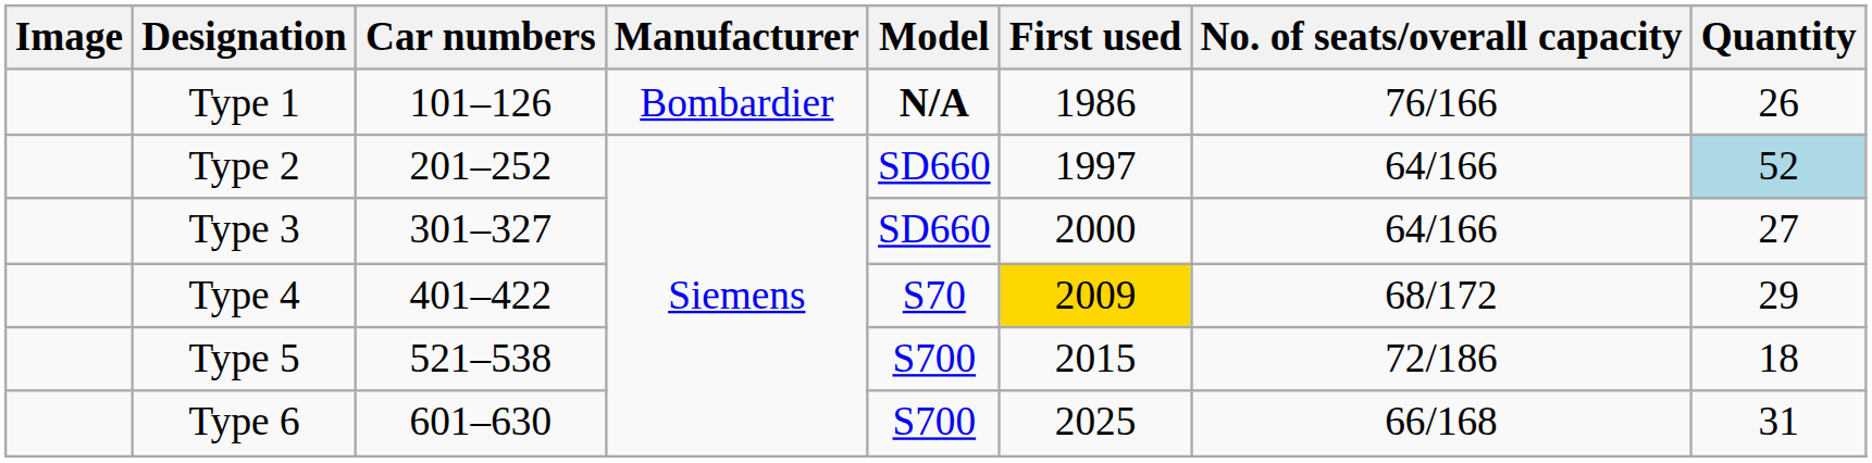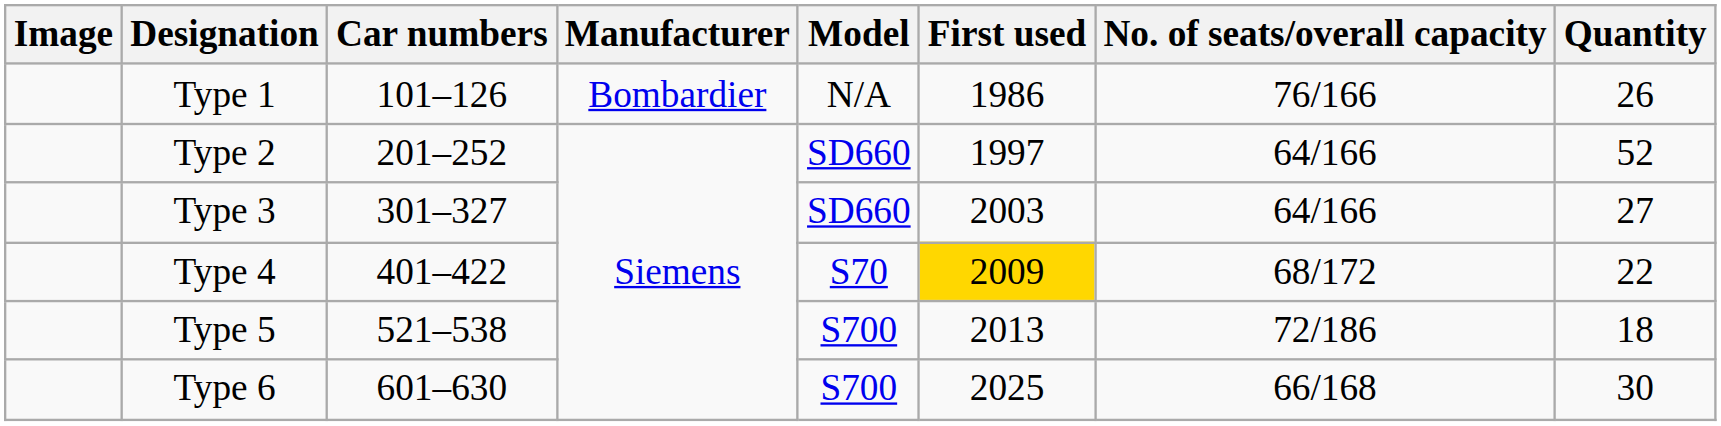 <table border="1" cellspacing="0" cellpadding="3" style="text-align: center" class="wikitable">
 <tr>
 <th>Image</th>
 <th>Designation</th>
 <th>Car numbers</th>
 <th>Manufacturer</th>
 <th>Model</th>
 <th>First used</th>
 <th>No. of seats/overall capacity</th>
 <th>Quantity</th>
 </tr>
 <tr>
 <td></td>
 <td>Type 1</td>
 <td>101–126</td>
 <td><a href='#'>Bombardier</a></td>
-<td><strong>N/A</strong></td>
+<td>N/A</td>
 <td>1986</td>
 <td>76/166</td>
 <td>26</td>
 </tr>
 <tr>
 <td></td>
 <td>Type 2</td>
 <td>201–252</td>
 <td rowspan="5"><a href='#'>Siemens</a></td>
 <td><a href='#'>SD660</a></td>
 <td>1997</td>
 <td>64/166</td>
-<td style="background: lightblue;">52</td>
+<td>52</td>
 </tr>
 <tr>
 <td></td>
 <td>Type 3</td>
 <td>301–327</td>
 <td><a href='#'>SD660</a></td>
-<td>2000</td>
+<td>2003</td>
 <td>64/166</td>
 <td>27</td>
 </tr>
 <tr>
 <td></td>
 <td>Type 4</td>
 <td>401–422</td>
 <td><a href='#'>S70</a></td>
 <td style="background: gold;">2009</td>
 <td>68/172</td>
-<td>29</td>
+<td>22</td>
 </tr>
 <tr>
 <td></td>
 <td>Type 5</td>
 <td>521–538</td>
 <td><a href='#'>S700</a></td>
-<td>2015</td>
+<td>2013</td>
 <td>72/186</td>
 <td>18</td>
 </tr>
 <tr>
 <td></td>
 <td>Type 6</td>
 <td>601–630</td>
 <td><a href='#'>S700</a></td>
 <td>2025</td>
 <td>66/168</td>
-<td>31</td>
+<td>30</td>
 </tr>
 </table>
